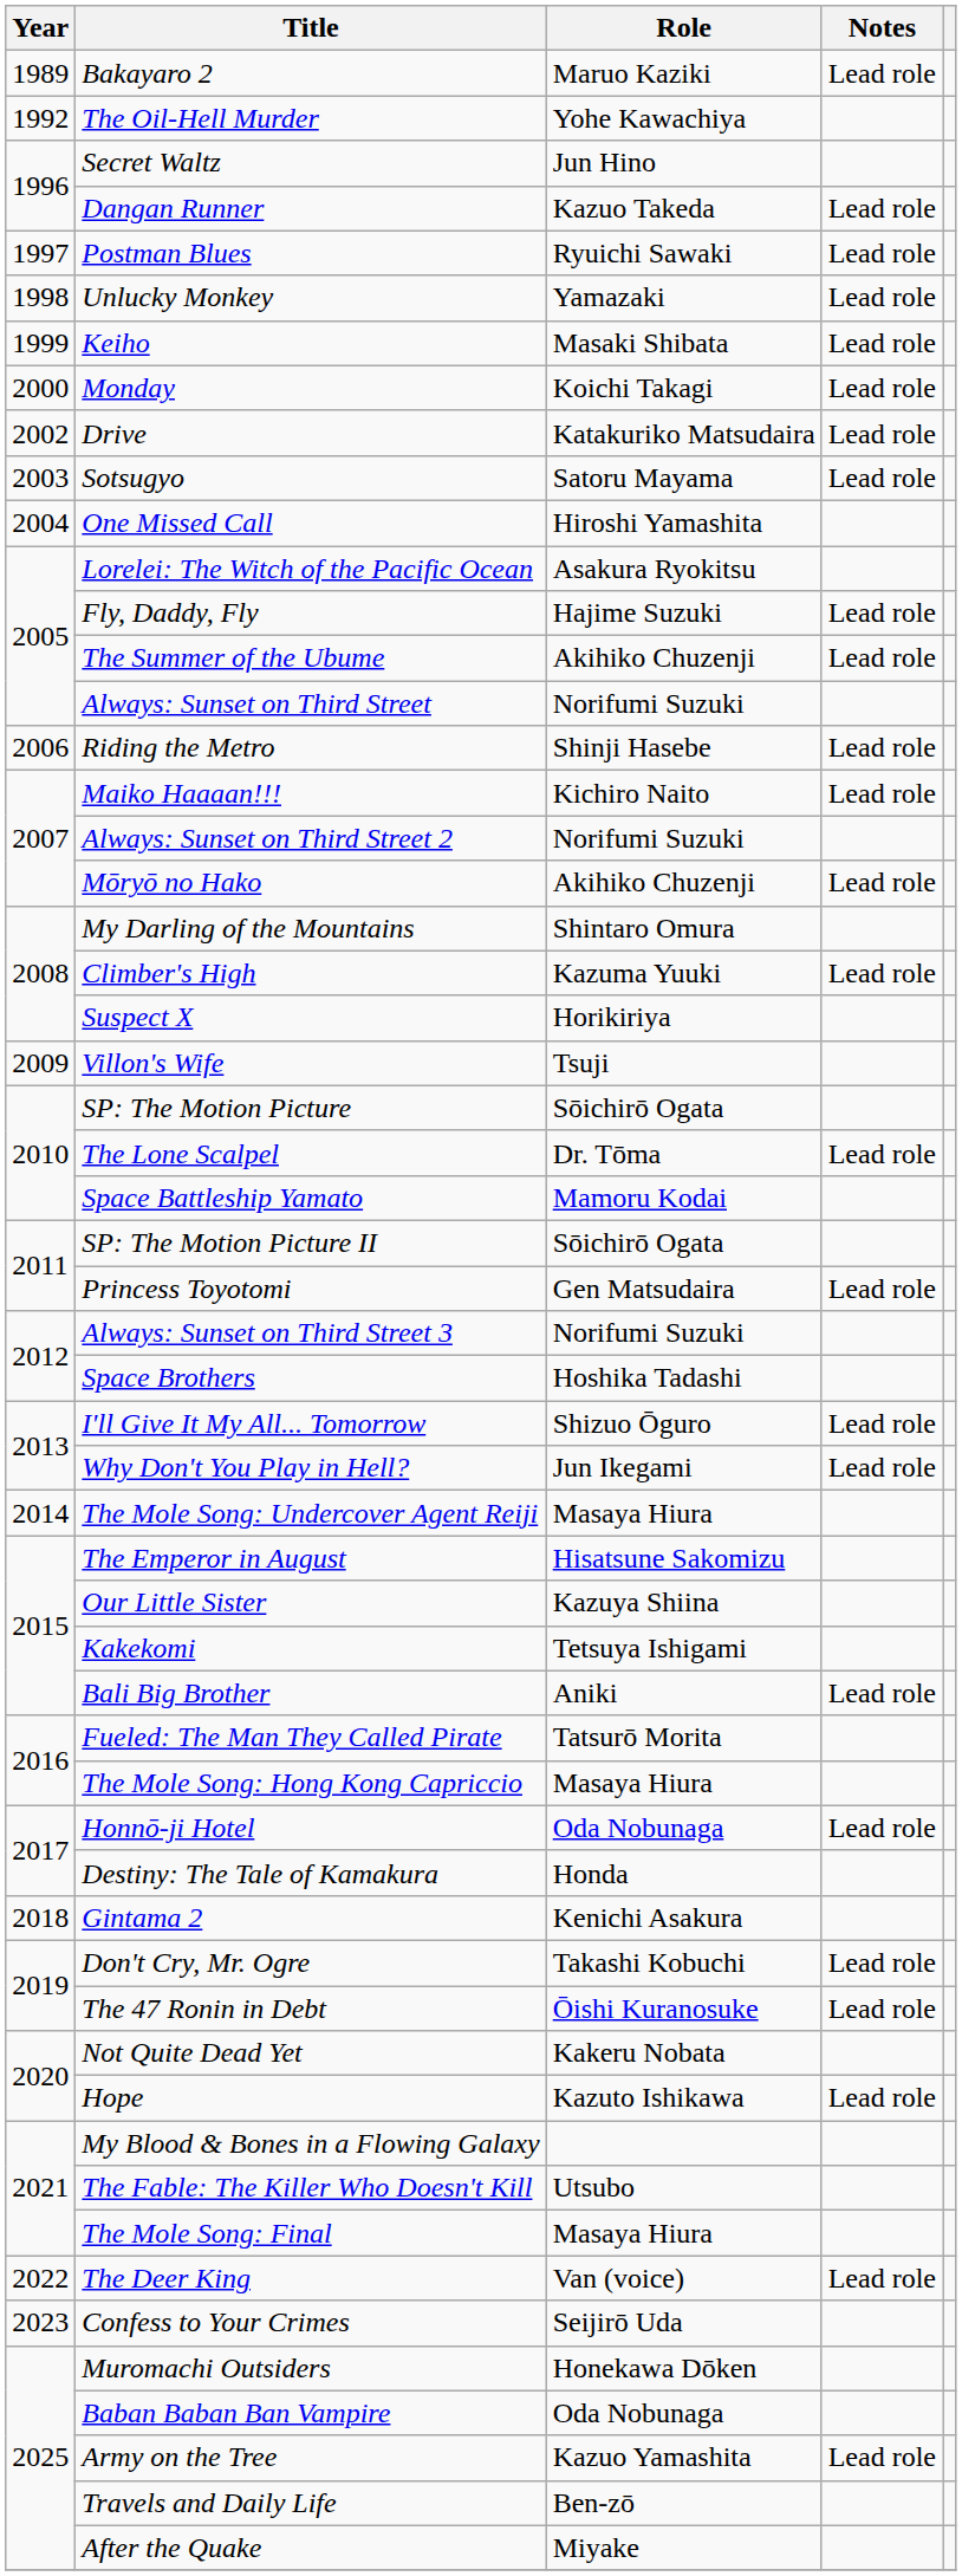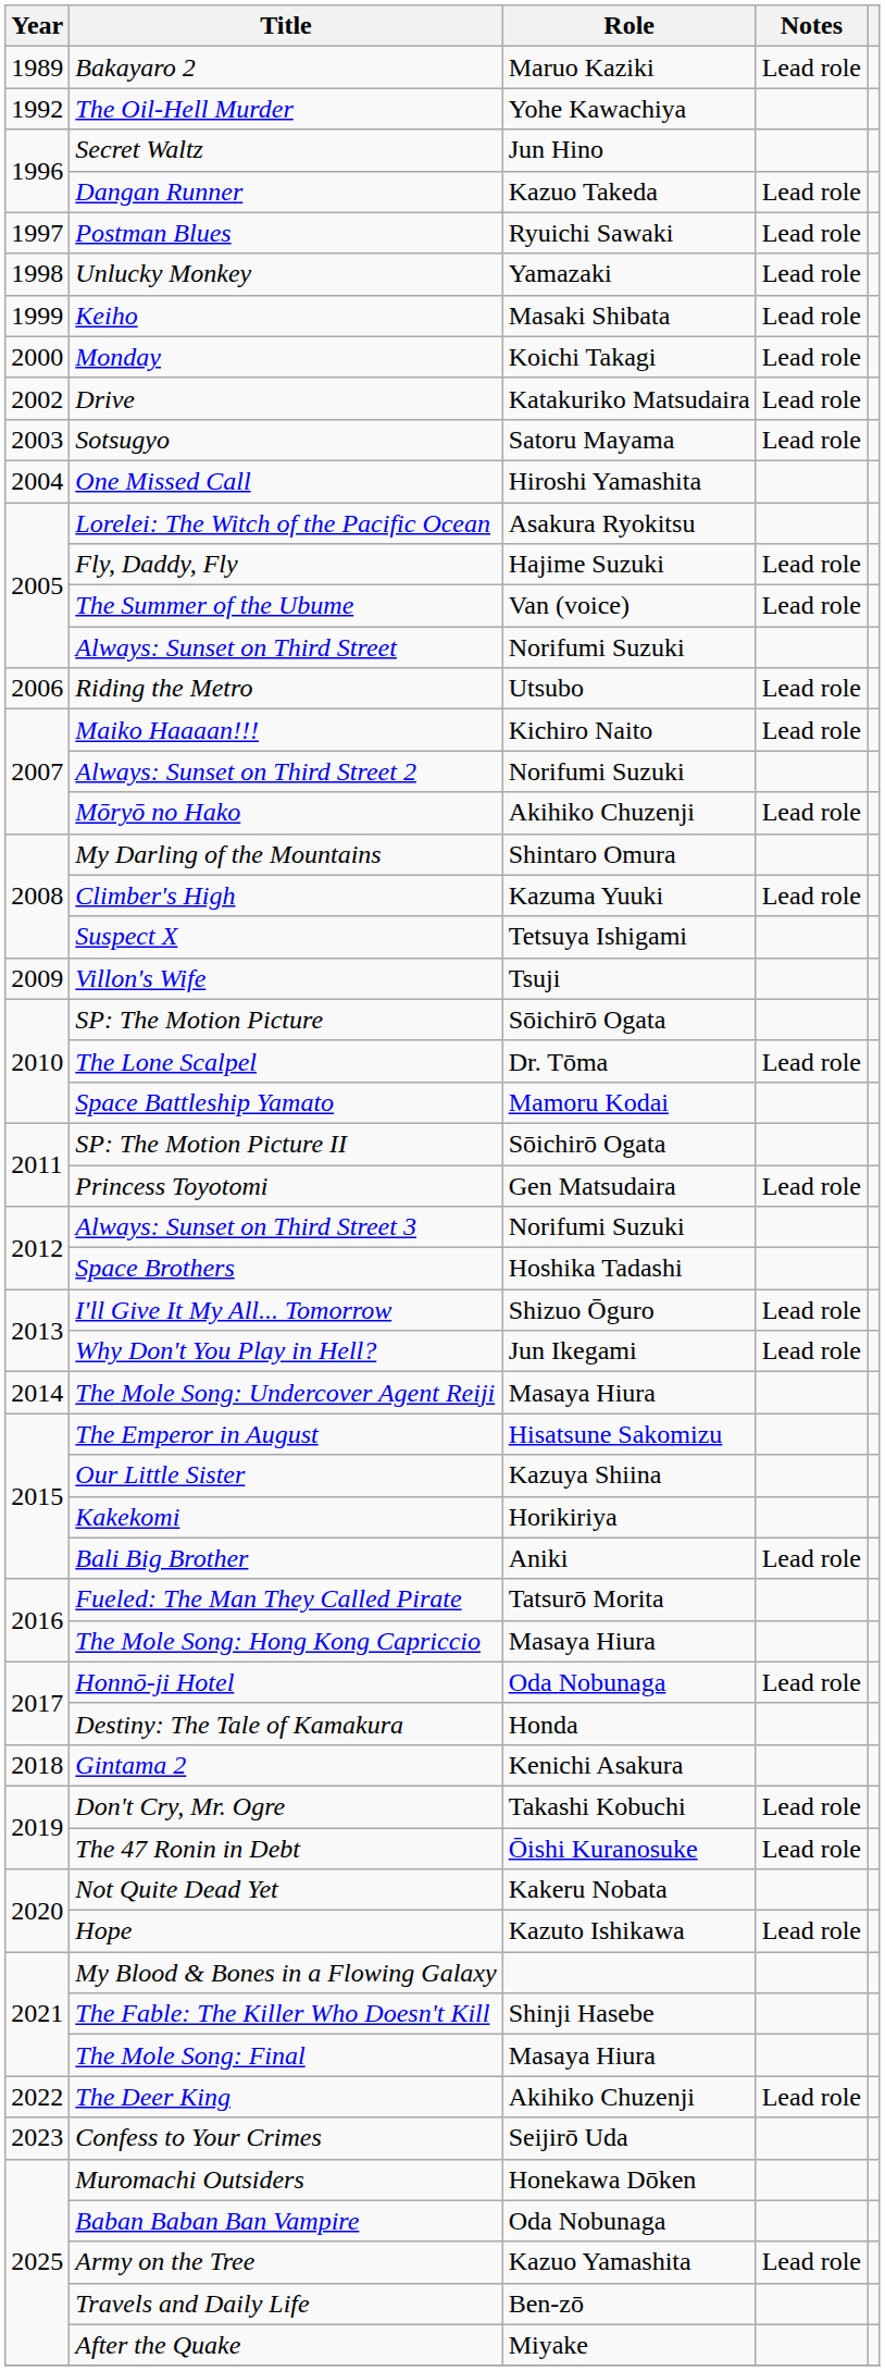 <table class="wikitable sortable">
 <tr>
 <th>Year</th>
 <th>Title</th>
 <th>Role</th>
 <th class="unsortable">Notes</th>
 <th class="unsortable"></th>
 </tr>
 <tr>
 <td>1989</td>
 <td><em>Bakayaro 2</em></td>
 <td>Maruo Kaziki</td>
 <td>Lead role</td>
 <td></td>
 </tr>
 <tr>
 <td>1992</td>
 <td><em><a href='#'>The Oil-Hell Murder</a></em></td>
 <td>Yohe Kawachiya</td>
 <td></td>
 <td></td>
 </tr>
 <tr>
 <td rowspan="2">1996</td>
 <td><em>Secret Waltz</em></td>
 <td>Jun Hino</td>
 <td></td>
 <td></td>
 </tr>
 <tr>
 <td><em><a href='#'>Dangan Runner</a></em></td>
 <td>Kazuo Takeda</td>
 <td>Lead role</td>
 <td></td>
 </tr>
 <tr>
 <td>1997</td>
 <td><em><a href='#'>Postman Blues</a></em></td>
 <td>Ryuichi Sawaki</td>
 <td>Lead role</td>
 <td></td>
 </tr>
 <tr>
 <td>1998</td>
 <td><em>Unlucky Monkey</em></td>
 <td>Yamazaki</td>
 <td>Lead role</td>
 <td></td>
 </tr>
 <tr>
 <td>1999</td>
 <td><em><a href='#'>Keiho</a></em></td>
 <td>Masaki Shibata</td>
 <td>Lead role</td>
 <td></td>
 </tr>
 <tr>
 <td>2000</td>
 <td><em><a href='#'>Monday</a></em></td>
 <td>Koichi Takagi</td>
 <td>Lead role</td>
 <td></td>
 </tr>
 <tr>
 <td>2002</td>
 <td><em>Drive</em></td>
 <td>Katakuriko Matsudaira</td>
 <td>Lead role</td>
 <td></td>
 </tr>
 <tr>
 <td>2003</td>
 <td><em>Sotsugyo</em></td>
 <td>Satoru Mayama</td>
 <td>Lead role</td>
 <td></td>
 </tr>
 <tr>
 <td>2004</td>
 <td><em><a href='#'>One Missed Call</a></em></td>
 <td>Hiroshi Yamashita</td>
 <td></td>
 <td></td>
 </tr>
 <tr>
 <td rowspan="4">2005</td>
 <td><em><a href='#'>Lorelei: The Witch of the Pacific Ocean</a></em></td>
 <td>Asakura Ryokitsu</td>
 <td></td>
 <td></td>
 </tr>
 <tr>
 <td><em>Fly, Daddy, Fly</em></td>
 <td>Hajime Suzuki</td>
 <td>Lead role</td>
 <td></td>
 </tr>
 <tr>
 <td><em><a href='#'>The Summer of the Ubume</a></em></td>
-<td>Akihiko Chuzenji</td>
+<td>Van (voice)</td>
 <td>Lead role</td>
 <td></td>
 </tr>
 <tr>
 <td><em><a href='#'>Always: Sunset on Third Street</a></em></td>
 <td>Norifumi Suzuki</td>
 <td></td>
 <td></td>
 </tr>
 <tr>
 <td>2006</td>
 <td><em>Riding the Metro</em></td>
-<td>Shinji Hasebe</td>
+<td>Utsubo</td>
 <td>Lead role</td>
 <td></td>
 </tr>
 <tr>
 <td rowspan="3">2007</td>
 <td><em><a href='#'>Maiko Haaaan!!!</a></em></td>
 <td>Kichiro Naito</td>
 <td>Lead role</td>
 <td></td>
 </tr>
 <tr>
 <td><em><a href='#'>Always: Sunset on Third Street 2</a></em></td>
 <td>Norifumi Suzuki</td>
 <td></td>
 <td></td>
 </tr>
 <tr>
 <td><em><a href='#'>Mōryō no Hako</a></em></td>
 <td>Akihiko Chuzenji</td>
 <td>Lead role</td>
 <td></td>
 </tr>
 <tr>
 <td rowspan="3">2008</td>
 <td><em>My Darling of the Mountains</em></td>
 <td>Shintaro Omura</td>
 <td></td>
 <td></td>
 </tr>
 <tr>
 <td><em><a href='#'>Climber's High</a></em></td>
 <td>Kazuma Yuuki</td>
 <td>Lead role</td>
 <td></td>
 </tr>
 <tr>
 <td><em><a href='#'>Suspect X</a></em></td>
-<td>Horikiriya</td>
+<td>Tetsuya Ishigami</td>
 <td></td>
 <td></td>
 </tr>
 <tr>
 <td>2009</td>
 <td><em><a href='#'>Villon's Wife</a></em></td>
 <td>Tsuji</td>
 <td></td>
 <td></td>
 </tr>
 <tr>
 <td rowspan="3">2010</td>
 <td><em>SP: The Motion Picture</em></td>
 <td>Sōichirō Ogata</td>
 <td></td>
 <td></td>
 </tr>
 <tr>
 <td><em><a href='#'>The Lone Scalpel</a></em></td>
 <td>Dr. Tōma</td>
 <td>Lead role</td>
 <td></td>
 </tr>
 <tr>
 <td><em><a href='#'>Space Battleship Yamato</a></em></td>
 <td><a href='#'>Mamoru Kodai</a></td>
 <td></td>
 <td></td>
 </tr>
 <tr>
 <td rowspan="2">2011</td>
 <td><em>SP: The Motion Picture II</em></td>
 <td>Sōichirō Ogata</td>
 <td></td>
 <td></td>
 </tr>
 <tr>
 <td><em>Princess Toyotomi</em></td>
 <td>Gen Matsudaira</td>
 <td>Lead role</td>
 <td></td>
 </tr>
 <tr>
 <td rowspan="2">2012</td>
 <td><em><a href='#'>Always: Sunset on Third Street 3</a></em></td>
 <td>Norifumi Suzuki</td>
 <td></td>
 <td></td>
 </tr>
 <tr>
 <td><em><a href='#'>Space Brothers</a></em></td>
 <td>Hoshika Tadashi</td>
 <td></td>
 <td></td>
 </tr>
 <tr>
 <td rowspan="2">2013</td>
 <td><em><a href='#'>I'll Give It My All... Tomorrow</a></em></td>
 <td>Shizuo Ōguro</td>
 <td>Lead role</td>
 <td></td>
 </tr>
 <tr>
 <td><em><a href='#'>Why Don't You Play in Hell?</a></em></td>
 <td>Jun Ikegami</td>
 <td>Lead role</td>
 <td></td>
 </tr>
 <tr>
 <td>2014</td>
 <td><em><a href='#'>The Mole Song: Undercover Agent Reiji</a></em></td>
 <td>Masaya Hiura</td>
 <td></td>
 <td></td>
 </tr>
 <tr>
 <td rowspan="4">2015</td>
 <td><em><a href='#'>The Emperor in August</a></em></td>
 <td><a href='#'>Hisatsune Sakomizu</a></td>
 <td></td>
 <td></td>
 </tr>
 <tr>
 <td><em><a href='#'>Our Little Sister</a></em></td>
 <td>Kazuya Shiina</td>
 <td></td>
 <td></td>
 </tr>
 <tr>
 <td><em><a href='#'>Kakekomi</a></em></td>
-<td>Tetsuya Ishigami</td>
+<td>Horikiriya</td>
 <td></td>
 <td></td>
 </tr>
 <tr>
 <td><em><a href='#'>Bali Big Brother</a></em></td>
 <td>Aniki</td>
 <td>Lead role</td>
 <td></td>
 </tr>
 <tr>
 <td rowspan="2">2016</td>
 <td><em><a href='#'>Fueled: The Man They Called Pirate</a></em></td>
 <td>Tatsurō Morita</td>
 <td></td>
 <td></td>
 </tr>
 <tr>
 <td><em><a href='#'>The Mole Song: Hong Kong Capriccio</a></em></td>
 <td>Masaya Hiura</td>
 <td></td>
 <td></td>
 </tr>
 <tr>
 <td rowspan="2">2017</td>
 <td><em><a href='#'>Honnō-ji Hotel</a></em></td>
 <td><a href='#'>Oda Nobunaga</a></td>
 <td>Lead role</td>
 <td></td>
 </tr>
 <tr>
 <td><em>Destiny: The Tale of Kamakura</em></td>
 <td>Honda</td>
 <td></td>
 <td></td>
 </tr>
 <tr>
 <td>2018</td>
 <td><em><a href='#'>Gintama 2</a></em></td>
 <td>Kenichi Asakura</td>
 <td></td>
 <td></td>
 </tr>
 <tr>
 <td rowspan="2">2019</td>
 <td><em>Don't Cry, Mr. Ogre</em></td>
 <td>Takashi Kobuchi</td>
 <td>Lead role</td>
 <td></td>
 </tr>
 <tr>
 <td><em>The 47 Ronin in Debt</em></td>
 <td><a href='#'>Ōishi Kuranosuke</a></td>
 <td>Lead role</td>
 <td></td>
 </tr>
 <tr>
 <td rowspan="2">2020</td>
 <td><em>Not Quite Dead Yet</em></td>
 <td>Kakeru Nobata</td>
 <td></td>
 <td></td>
 </tr>
 <tr>
 <td><em>Hope</em></td>
 <td>Kazuto Ishikawa</td>
 <td>Lead role</td>
 <td></td>
 </tr>
 <tr>
 <td rowspan="3">2021</td>
 <td><em>My Blood & Bones in a Flowing Galaxy</em></td>
 <td></td>
 <td></td>
 <td></td>
 </tr>
 <tr>
 <td><em><a href='#'>The Fable: The Killer Who Doesn't Kill</a></em></td>
-<td>Utsubo</td>
+<td>Shinji Hasebe</td>
 <td></td>
 <td></td>
 </tr>
 <tr>
 <td><em><a href='#'>The Mole Song: Final</a></em></td>
 <td>Masaya Hiura</td>
 <td></td>
 <td></td>
 </tr>
 <tr>
 <td rowspan="1">2022</td>
 <td><em><a href='#'>The Deer King</a></em></td>
-<td>Van (voice)</td>
+<td>Akihiko Chuzenji</td>
 <td>Lead role</td>
 <td></td>
 </tr>
 <tr>
 <td rowspan="1">2023</td>
 <td><em>Confess to Your Crimes</em></td>
 <td>Seijirō Uda</td>
 <td></td>
 <td></td>
 </tr>
 <tr>
 <td rowspan="5">2025</td>
 <td><em>Muromachi Outsiders</em></td>
 <td>Honekawa Dōken</td>
 <td></td>
 <td></td>
 </tr>
 <tr>
 <td><em><a href='#'>Baban Baban Ban Vampire</a></em></td>
 <td>Oda Nobunaga</td>
 <td></td>
 <td></td>
 </tr>
 <tr>
 <td><em>Army on the Tree</em></td>
 <td>Kazuo Yamashita</td>
 <td>Lead role</td>
 <td></td>
 </tr>
 <tr>
 <td><em>Travels and Daily Life</em></td>
 <td>Ben-zō</td>
 <td></td>
 <td></td>
 </tr>
 <tr>
 <td><em>After the Quake</em></td>
 <td>Miyake</td>
 <td></td>
 <td></td>
 </tr>
 <tr>
 </tr>
 </table>
